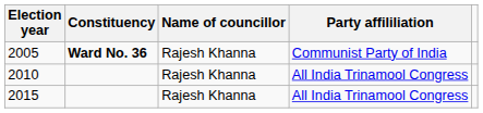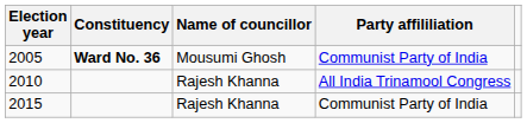 <table class="wikitable"ìÍĦĤĠčw>
 <tr>
 <th>Election<br> year</th>
 <th>Constituency</th>
 <th>Name of councillor</th>
 <th>Party affililiation</th>
 </tr>
 <tr>
 <td>2005</td>
 <td><strong>Ward No. 36</strong></td>
-<td>Rajesh Khanna</td>
+<td>Mousumi Ghosh</td>
 <td><a href='#'>Communist Party of India</a></td>
 <td></td>
 </tr>
 <tr>
 <td>2010</td>
 <td></td>
 <td>Rajesh Khanna</td>
 <td><a href='#'>All India Trinamool Congress</a></td>
 <td></td>
 </tr>
 <tr>
 <td>2015</td>
 <td></td>
 <td>Rajesh Khanna</td>
-<td><a href='#'>All India Trinamool Congress</a></td>
+<td>Communist Party of India</td>
 <td></td>
 </tr>
 </table>
